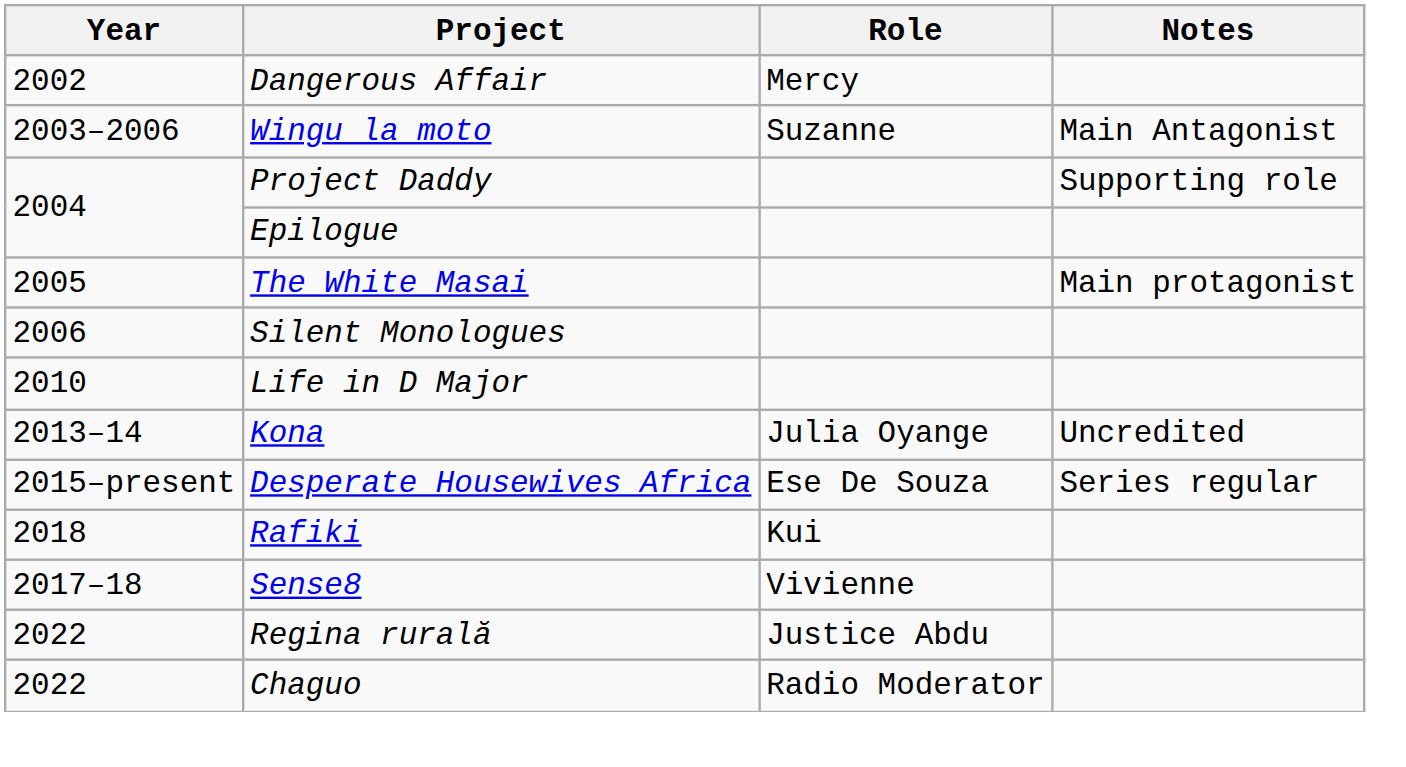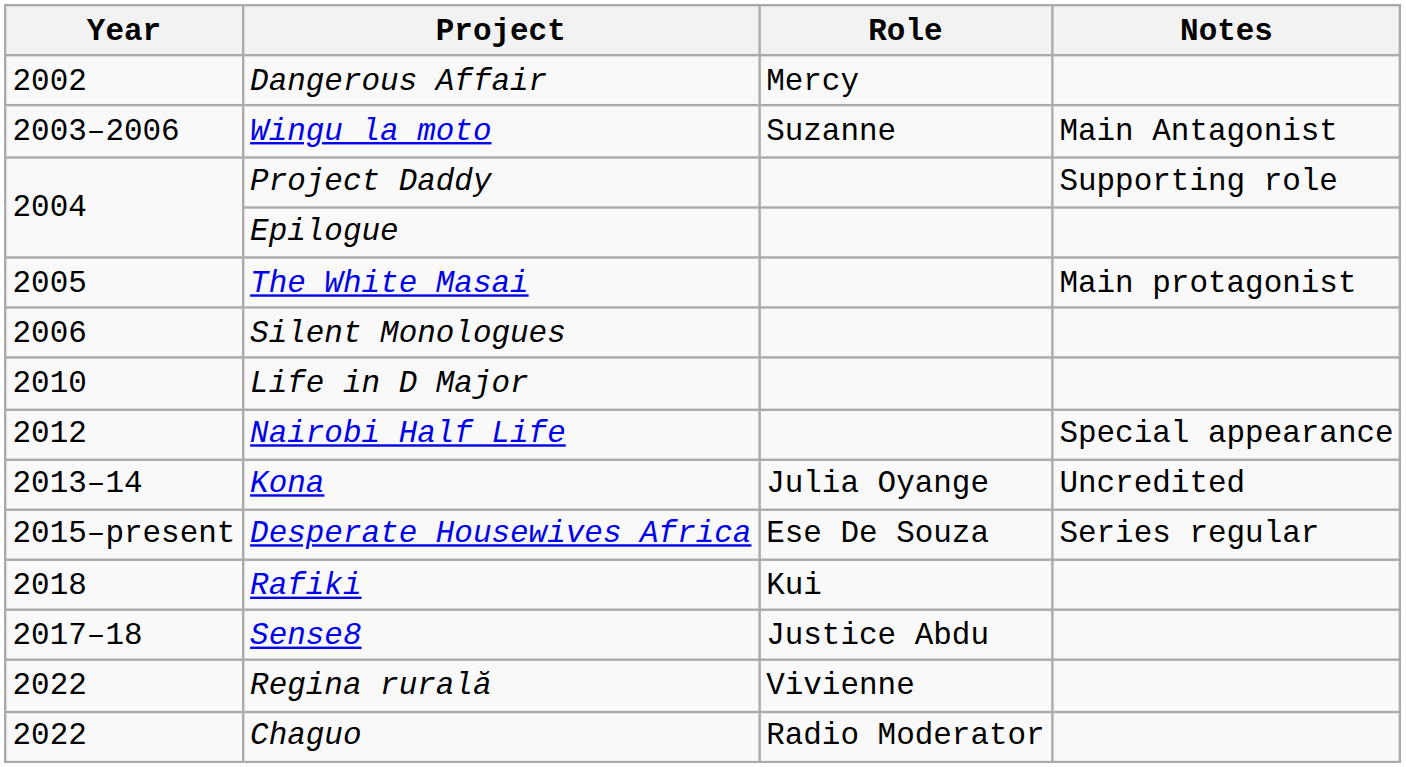 <table class="wikitable sortable">
 <tr>
 <th>Year</th>
 <th>Project</th>
 <th>Role</th>
 <th>Notes</th>
 </tr>
 <tr>
 <td>2002</td>
 <td><em>Dangerous Affair</em></td>
 <td>Mercy</td>
 <td></td>
 </tr>
 <tr>
 <td>2003–2006</td>
 <td><em><a href='#'>Wingu la moto</a></em></td>
 <td>Suzanne</td>
 <td>Main Antagonist</td>
 </tr>
 <tr>
 <td rowspan=2>2004</td>
 <td><em>Project Daddy</em></td>
 <td></td>
 <td>Supporting role</td>
 </tr>
 <tr>
 <td><em>Epilogue</em></td>
 <td></td>
 <td></td>
 </tr>
 <tr>
 <td>2005</td>
 <td><em><a href='#'>The White Masai</a></em></td>
 <td></td>
 <td>Main protagonist</td>
 </tr>
 <tr>
 <td>2006</td>
 <td><em>Silent Monologues</em></td>
 <td></td>
 <td></td>
 </tr>
 <tr>
 <td>2010</td>
 <td><em>Life in D Major</em></td>
 <td></td>
 <td></td>
 </tr>
 <tr>
+<td>2012</td>
+<td><em><a href='#'>Nairobi Half Life</a></em></td>
+<td></td>
+<td>Special appearance</td>
+</tr>
+<tr>
 <td>2013–14</td>
 <td><em><a href='#'>Kona</a></em></td>
 <td>Julia Oyange</td>
 <td>Uncredited</td>
 </tr>
 <tr>
 <td>2015–present</td>
 <td><em><a href='#'>Desperate Housewives Africa</a></em></td>
 <td>Ese De Souza</td>
 <td>Series  regular</td>
 </tr>
 <tr>
 <td>2018</td>
 <td><em><a href='#'>Rafiki</a></em></td>
 <td>Kui</td>
 <td></td>
 </tr>
 <tr>
 <td>2017–18</td>
 <td><em><a href='#'>Sense8</a></em></td>
-<td>Vivienne</td>
+<td>Justice Abdu</td>
 <td></td>
 </tr>
 <tr>
 <td>2022</td>
 <td><em>Regina rurală</em></td>
-<td>Justice Abdu</td>
+<td>Vivienne</td>
 <td></td>
 </tr>
 <tr>
 <td>2022</td>
 <td><em>Chaguo</em></td>
 <td>Radio Moderator</td>
 <td></td>
 </tr>
 </table>
